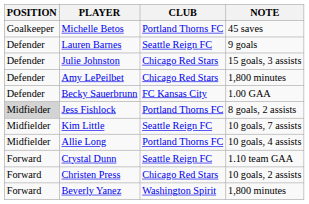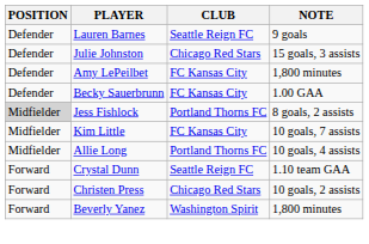 <table class="wikitable sortable">
 <tr>
 <th>POSITION</th>
 <th>PLAYER</th>
 <th>CLUB</th>
 <th>NOTE</th>
-</tr>
-<tr>
-<td>Goalkeeper</td>
-<td> <a href='#'>Michelle Betos</a></td>
-<td><a href='#'>Portland Thorns FC</a></td>
-<td>45 saves</td>
 </tr>
 <tr>
 <td>Defender</td>
 <td> <a href='#'>Lauren Barnes</a></td>
 <td><a href='#'>Seattle Reign FC</a></td>
 <td>9 goals</td>
 </tr>
 <tr>
 <td>Defender</td>
 <td> <a href='#'>Julie Johnston</a></td>
 <td><a href='#'>Chicago Red Stars</a></td>
 <td>15 goals, 3 assists</td>
 </tr>
 <tr>
 <td>Defender</td>
 <td> <a href='#'>Amy LePeilbet</a></td>
-<td><a href='#'>Chicago Red Stars</a></td>
+<td><a href='#'>FC Kansas City</a></td>
 <td>1,800 minutes</td>
 </tr>
 <tr>
 <td>Defender</td>
 <td> <a href='#'>Becky Sauerbrunn</a></td>
 <td><a href='#'>FC Kansas City</a></td>
 <td>1.00 GAA</td>
 </tr>
 <tr>
 <td style="background: lightgrey;">Midfielder</td>
 <td> <a href='#'>Jess Fishlock</a></td>
 <td><a href='#'>Portland Thorns FC</a></td>
 <td>8 goals, 2 assists</td>
 </tr>
 <tr>
 <td>Midfielder</td>
 <td> <a href='#'>Kim Little</a></td>
-<td><a href='#'>Seattle Reign FC</a></td>
+<td><a href='#'>FC Kansas City</a></td>
 <td>10 goals, 7 assists</td>
 </tr>
 <tr>
 <td>Midfielder</td>
 <td> <a href='#'>Allie Long</a></td>
 <td><a href='#'>Portland Thorns FC</a></td>
 <td>10 goals, 4 assists</td>
 </tr>
 <tr>
 <td>Forward</td>
 <td> <a href='#'>Crystal Dunn</a></td>
 <td><a href='#'>Seattle Reign FC</a></td>
 <td>1.10 team GAA</td>
 </tr>
 <tr>
 <td>Forward</td>
 <td> <a href='#'>Christen Press</a></td>
 <td><a href='#'>Chicago Red Stars</a></td>
 <td>10 goals, 2 assists</td>
 </tr>
 <tr>
 <td>Forward</td>
 <td> <a href='#'>Beverly Yanez</a></td>
 <td><a href='#'>Washington Spirit</a></td>
 <td>1,800 minutes</td>
 </tr>
 </table>
